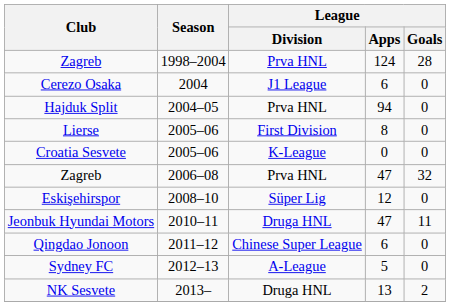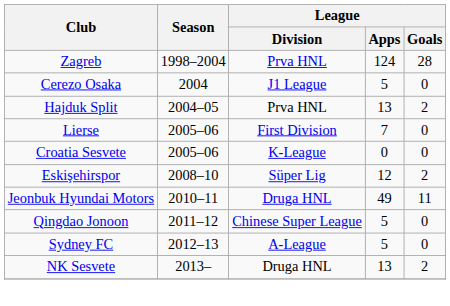 <table class="wikitable" style="text-align:center">
 <tr>
 <th rowspan="2">Club</th>
 <th rowspan="2">Season</th>
 <th colspan="3">League</th>
 </tr>
 <tr>
 <th>Division</th>
 <th>Apps</th>
 <th>Goals</th>
 </tr>
 <tr>
 <td><a href='#'>Zagreb</a></td>
 <td>1998–2004</td>
 <td><a href='#'>Prva HNL</a></td>
 <td>124</td>
 <td>28</td>
 </tr>
 <tr>
 <td><a href='#'>Cerezo Osaka</a></td>
 <td>2004</td>
 <td><a href='#'>J1 League</a></td>
-<td>6</td>
+<td>5</td>
 <td>0</td>
 </tr>
 <tr>
 <td><a href='#'>Hajduk Split</a></td>
 <td>2004–05</td>
 <td>Prva HNL</td>
-<td>94</td>
-<td>0</td>
+<td>13</td>
+<td>2</td>
 </tr>
 <tr>
 <td><a href='#'>Lierse</a></td>
 <td>2005–06</td>
 <td><a href='#'>First Division</a></td>
-<td>8</td>
+<td>7</td>
 <td>0</td>
 </tr>
 <tr>
 <td><a href='#'>Croatia Sesvete</a></td>
 <td>2005–06</td>
 <td><a href='#'>K-League</a></td>
 <td>0</td>
 <td>0</td>
 </tr>
 <tr>
-<td>Zagreb</td>
-<td>2006–08</td>
-<td>Prva HNL</td>
-<td>47</td>
-<td>32</td>
-</tr>
-<tr>
 <td><a href='#'>Eskişehirspor</a></td>
 <td>2008–10</td>
 <td><a href='#'>Süper Lig</a></td>
 <td>12</td>
-<td>0</td>
+<td>2</td>
 </tr>
 <tr>
 <td><a href='#'>Jeonbuk Hyundai Motors</a></td>
 <td>2010–11</td>
 <td><a href='#'>Druga HNL</a></td>
-<td>47</td>
+<td>49</td>
 <td>11</td>
 </tr>
 <tr>
 <td><a href='#'>Qingdao Jonoon</a></td>
 <td>2011–12</td>
 <td><a href='#'>Chinese Super League</a></td>
-<td>6</td>
+<td>5</td>
 <td>0</td>
 </tr>
 <tr>
 <td><a href='#'>Sydney FC</a></td>
 <td>2012–13</td>
 <td><a href='#'>A-League</a></td>
 <td>5</td>
 <td>0</td>
 </tr>
 <tr>
 <td><a href='#'>NK Sesvete</a></td>
 <td>2013–</td>
 <td>Druga HNL</td>
 <td>13</td>
 <td>2</td>
 </tr>
 <tr>
 </tr>
 <tr>
 </tr>
 </table>
